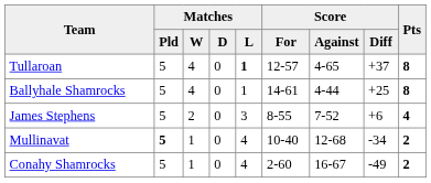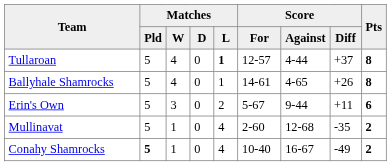 <table style=border-collapse:collapse border=1 cellspacing=0 cellpadding=5>
 <tr align=center bgcolor=#efefef>
 <th rowspan=2 width=165>Team</th>
 <th colspan=4>Matches</th>
 <th colspan=3>Score</th>
 <th rowspan=2width=20>Pts</th>
 </tr>
 <tr align=center bgcolor=#efefef>
 <th width=20>Pld</th>
 <th width=20>W</th>
 <th width=20>D</th>
 <th width=20>L</th>
 <th width=45>For</th>
 <th width=45>Against</th>
 <th width=30>Diff</th>
 </tr>
 <tr>
 <td style="text-align:left;"> <a href='#'>Tullaroan</a></td>
 <td>5</td>
 <td>4</td>
 <td>0</td>
 <td><strong>1</strong></td>
 <td>12-57</td>
-<td>4-65</td>
+<td>4-44</td>
 <td>+37</td>
 <td><strong>8</strong></td>
 </tr>
 <tr>
 <td style="text-align:left;"> <a href='#'>Ballyhale Shamrocks</a></td>
 <td>5</td>
 <td>4</td>
 <td>0</td>
 <td>1</td>
 <td>14-61</td>
-<td>4-44</td>
-<td>+25</td>
+<td>4-65</td>
+<td>+26</td>
 <td><strong>8</strong></td>
 </tr>
 <tr>
-<td style="text-align:left;"> <a href='#'>James Stephens</a></td>
+<td style="text-align:left;"> <a href='#'>Erin's Own</a></td>
 <td>5</td>
+<td>3</td>
+<td>0</td>
 <td>2</td>
-<td>0</td>
-<td>3</td>
-<td>8-55</td>
-<td>7-52</td>
-<td>+6</td>
-<td><strong>4</strong></td>
+<td>5-67</td>
+<td>9-44</td>
+<td>+11</td>
+<td><strong>6</strong></td>
 </tr>
 <tr>
 <td style="text-align:left;"> <a href='#'>Mullinavat</a></td>
+<td>5</td>
+<td>1</td>
+<td>0</td>
+<td>4</td>
+<td>2-60</td>
+<td>12-68</td>
+<td>-35</td>
+<td><strong>2</strong></td>
+</tr>
+<tr>
+<td style="text-align:left;"> <a href='#'>Conahy Shamrocks</a></td>
 <td><strong>5</strong></td>
 <td>1</td>
 <td>0</td>
 <td>4</td>
 <td>10-40</td>
-<td>12-68</td>
-<td>-34</td>
-<td><strong>2</strong></td>
-</tr>
-<tr>
-<td style="text-align:left;"> <a href='#'>Conahy Shamrocks</a></td>
-<td>5</td>
-<td>1</td>
-<td>0</td>
-<td>4</td>
-<td>2-60</td>
 <td>16-67</td>
 <td>-49</td>
 <td><strong>2</strong></td>
 </tr>
 </table>
